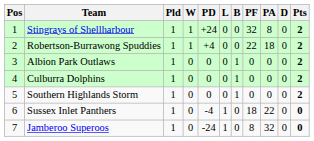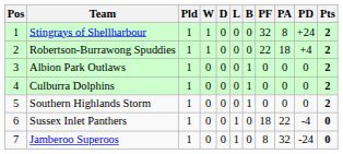 <table class="wikitable">
 <tr>
 <th>Pos</th>
 <th>Team</th>
 <th>Pld</th>
 <th>W</th>
-<th>PD</th>
+<th>D</th>
 <th>L</th>
 <th>B</th>
 <th>PF</th>
 <th>PA</th>
-<th>D</th>
+<th>PD</th>
 <th>Pts</th>
 </tr>
 <tr bgcolor="#CCFFCC">
 <td style="text-align:center;">1</td>
 <td> <a href='#'>Stingrays of Shellharbour</a></td>
 <td style="text-align:center;">1</td>
 <td style="text-align:center;">1</td>
-<td style="text-align:center;">+24</td>
+<td style="text-align:center;">0</td>
 <td style="text-align:center;">0</td>
 <td style="text-align:center;">0</td>
 <td style="text-align:center;">32</td>
 <td style="text-align:center;">8</td>
-<td style="text-align:center;">0</td>
+<td style="text-align:center;">+24</td>
 <td style="text-align:center;"><strong>2</strong></td>
 </tr>
 <tr bgcolor="#CCFFCC">
 <td style="text-align:center;">2</td>
 <td> Robertson-Burrawong Spuddies</td>
 <td style="text-align:center;">1</td>
 <td style="text-align:center;">1</td>
-<td style="text-align:center;">+4</td>
+<td style="text-align:center;">0</td>
 <td style="text-align:center;">0</td>
 <td style="text-align:center;">0</td>
 <td style="text-align:center;">22</td>
 <td style="text-align:center;">18</td>
-<td style="text-align:center;">0</td>
+<td style="text-align:center;">+4</td>
 <td style="text-align:center;"><strong>2</strong></td>
 </tr>
 <tr bgcolor="#CCFFCC">
 <td style="text-align:center;">3</td>
 <td> Albion Park Outlaws</td>
 <td style="text-align:center;">1</td>
 <td style="text-align:center;">0</td>
 <td style="text-align:center;">0</td>
 <td style="text-align:center;">0</td>
 <td style="text-align:center;">1</td>
 <td style="text-align:center;">0</td>
 <td style="text-align:center;">0</td>
 <td style="text-align:center;">0</td>
 <td style="text-align:center;"><strong>2</strong></td>
 </tr>
 <tr bgcolor="#CCFFCC">
 <td style="text-align:center;">4</td>
 <td> Culburra Dolphins</td>
 <td style="text-align:center;">1</td>
 <td style="text-align:center;">0</td>
 <td style="text-align:center;">0</td>
 <td style="text-align:center;">0</td>
 <td style="text-align:center;">1</td>
 <td style="text-align:center;">0</td>
 <td style="text-align:center;">0</td>
 <td style="text-align:center;">0</td>
 <td style="text-align:center;"><strong>2</strong></td>
 </tr>
 <tr>
 <td style="text-align:center;">5</td>
 <td> Southern Highlands Storm</td>
 <td style="text-align:center;">1</td>
 <td style="text-align:center;">0</td>
 <td style="text-align:center;">0</td>
 <td style="text-align:center;">0</td>
 <td style="text-align:center;">1</td>
 <td style="text-align:center;">0</td>
 <td style="text-align:center;">0</td>
 <td style="text-align:center;">0</td>
 <td style="text-align:center;"><strong>2</strong></td>
 </tr>
 <tr>
 <td style="text-align:center;">6</td>
 <td> Sussex Inlet Panthers</td>
 <td style="text-align:center;">1</td>
 <td style="text-align:center;">0</td>
-<td style="text-align:center;">-4</td>
+<td style="text-align:center;">0</td>
 <td style="text-align:center;">1</td>
 <td style="text-align:center;">0</td>
 <td style="text-align:center;">18</td>
 <td style="text-align:center;">22</td>
-<td style="text-align:center;">0</td>
+<td style="text-align:center;">-4</td>
 <td style="text-align:center;"><strong>0</strong></td>
 </tr>
 <tr>
 <td style="text-align:center;">7</td>
 <td> <a href='#'>Jamberoo Superoos</a></td>
 <td style="text-align:center;">1</td>
 <td style="text-align:center;">0</td>
-<td style="text-align:center;">-24</td>
+<td style="text-align:center;">0</td>
 <td style="text-align:center;">1</td>
 <td style="text-align:center;">0</td>
 <td style="text-align:center;">8</td>
 <td style="text-align:center;">32</td>
-<td style="text-align:center;">0</td>
+<td style="text-align:center;">-24</td>
 <td style="text-align:center;"><strong>0</strong></td>
 </tr>
 </table>
